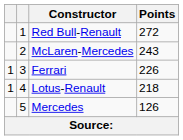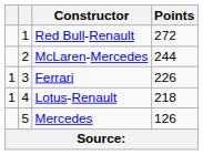 <table class="wikitable" style="font-size: 85%;">
 <tr>
 <th></th>
 <th></th>
 <th>Constructor</th>
 <th>Points</th>
 </tr>
 <tr>
 <td align="left"></td>
 <td align="center">1</td>
 <td> <a href='#'>Red Bull</a>-<a href='#'>Renault</a></td>
 <td align="left">272</td>
 </tr>
 <tr>
 <td align="left"></td>
 <td align="center">2</td>
 <td> <a href='#'>McLaren</a>-<a href='#'>Mercedes</a></td>
-<td align="left">243</td>
+<td align="left">244</td>
 </tr>
 <tr>
 <td align="left"> 1</td>
 <td align="center">3</td>
 <td> <a href='#'>Ferrari</a></td>
 <td align="left">226</td>
 </tr>
 <tr>
 <td align="left"> 1</td>
 <td align="center">4</td>
 <td> <a href='#'>Lotus</a>-<a href='#'>Renault</a></td>
 <td align="left">218</td>
 </tr>
 <tr>
 <td align="left"></td>
 <td align="center">5</td>
 <td> <a href='#'>Mercedes</a></td>
 <td align="left">126</td>
 </tr>
 <tr>
 <th colspan=4>Source: </th>
 </tr>
 </table>
